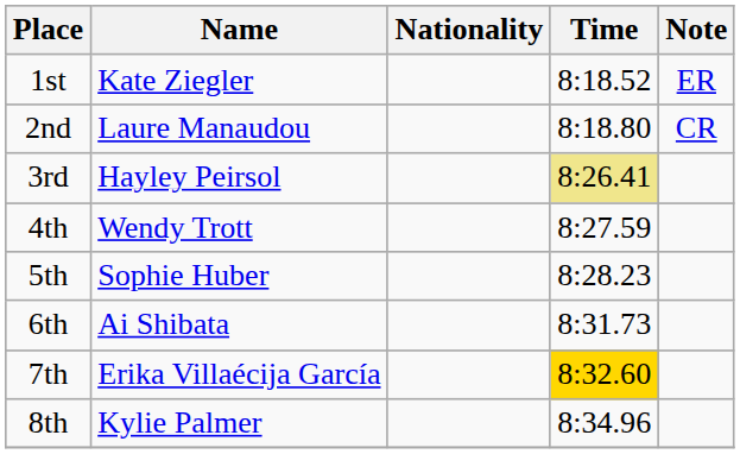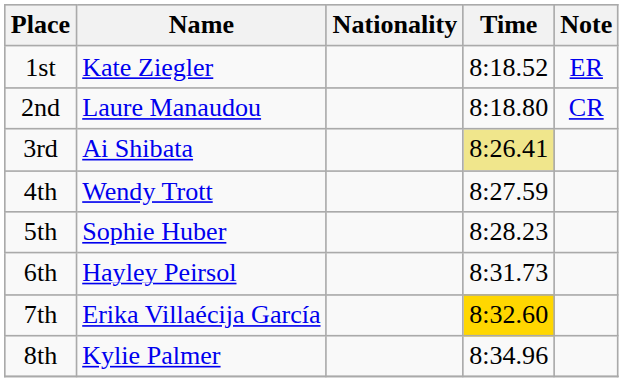 <table class="wikitable" style="text-align:center">
 <tr>
 <th>Place</th>
 <th>Name</th>
 <th>Nationality</th>
 <th>Time</th>
 <th>Note</th>
 </tr>
 <tr>
 <td>1st</td>
 <td align=left><a href='#'>Kate Ziegler</a></td>
 <td align=left></td>
 <td>8:18.52</td>
 <td><a href='#'>ER</a></td>
 </tr>
 <tr>
 <td>2nd</td>
 <td align=left><a href='#'>Laure Manaudou</a></td>
 <td align=left></td>
 <td>8:18.80</td>
 <td><a href='#'>CR</a></td>
 </tr>
 <tr>
 <td>3rd</td>
-<td align=left><a href='#'>Hayley Peirsol</a></td>
+<td align=left><a href='#'>Ai Shibata</a></td>
 <td align=left></td>
 <td style="background: khaki;">8:26.41</td>
 <td></td>
 </tr>
 <tr>
 <td>4th</td>
 <td align=left><a href='#'>Wendy Trott</a></td>
 <td align=left></td>
 <td>8:27.59</td>
 <td></td>
 </tr>
 <tr>
 <td>5th</td>
 <td align=left><a href='#'>Sophie Huber</a></td>
 <td align=left></td>
 <td>8:28.23</td>
 <td></td>
 </tr>
 <tr>
 <td>6th</td>
-<td align=left><a href='#'>Ai Shibata</a></td>
+<td align=left><a href='#'>Hayley Peirsol</a></td>
 <td align=left></td>
 <td>8:31.73</td>
 <td></td>
 </tr>
 <tr>
 <td>7th</td>
 <td align=left><a href='#'>Erika Villaécija García</a></td>
 <td align=left></td>
 <td style="background: gold;">8:32.60</td>
 <td></td>
 </tr>
 <tr>
 <td>8th</td>
 <td align=left><a href='#'>Kylie Palmer</a></td>
 <td align=left></td>
 <td>8:34.96</td>
 <td></td>
 </tr>
 <tr>
 </tr>
 </table>
